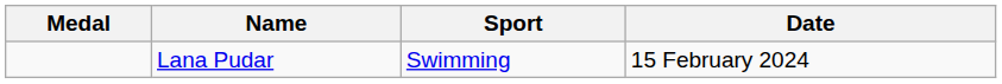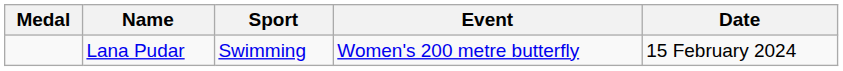 <table class="wikitable sortable" style="font-size:90%; width:50%;">
 <tr>
 <th>Medal</th>
 <th>Name</th>
 <th>Sport</th>
+<th>Event</th>
 <th>Date</th>
 </tr>
 <tr>
 <td></td>
 <td><a href='#'>Lana Pudar</a></td>
 <td><a href='#'>Swimming</a></td>
+<td><a href='#'>Women's 200 metre butterfly</a></td>
 <td>15 February 2024</td>
 </tr>
 </table>
